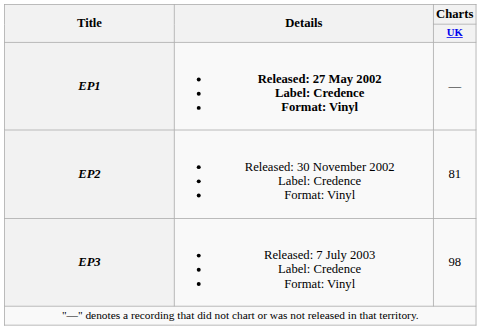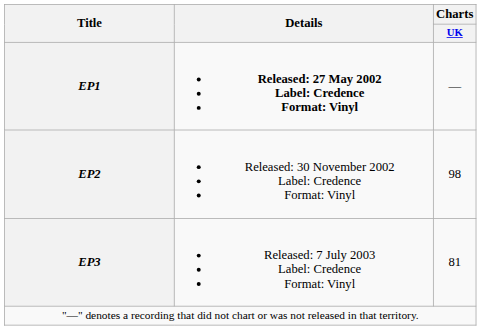 <table class="wikitable plainrowheaders" style="text-align:center;">
 <tr>
 <th scope="col" rowspan="2" style="width:13em">Title</th>
 <th scope="col" rowspan="2" style="width:20em">Details</th>
 <th scope="col" colspan="1">Charts</th>
 </tr>
 <tr>
 <th scope="col" style="width:3em;font-size:85%;"><a href='#'>UK</a><br></th>
 </tr>
 <tr>
 <th scope="row"><em>EP1</em></th>
 <td><strong><br><ul><li>Released: 27 May 2002</li><li>Label: Credence</li><li>Format: Vinyl</li></ul></strong></td>
 <td>—</td>
 </tr>
 <tr>
 <th scope="row"><em>EP2</em></th>
 <td><br><ul><li>Released: 30 November 2002</li><li>Label: Credence</li><li>Format: Vinyl</li></ul></td>
-<td>81</td>
+<td>98</td>
 </tr>
 <tr>
 <th scope="row"><em>EP3</em></th>
 <td><br><ul><li>Released: 7 July 2003</li><li>Label: Credence</li><li>Format: Vinyl</li></ul></td>
-<td>98</td>
+<td>81</td>
 </tr>
 <tr>
 <td colspan="4" style="font-size:90%">"—" denotes a recording that did not chart or was not released in that territory.</td>
 </tr>
 </table>
